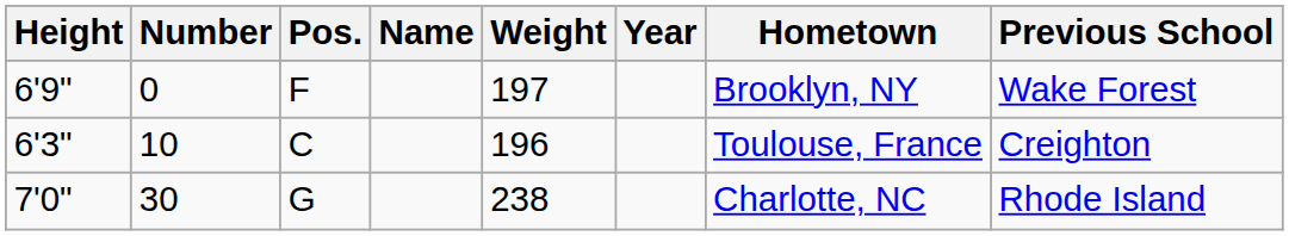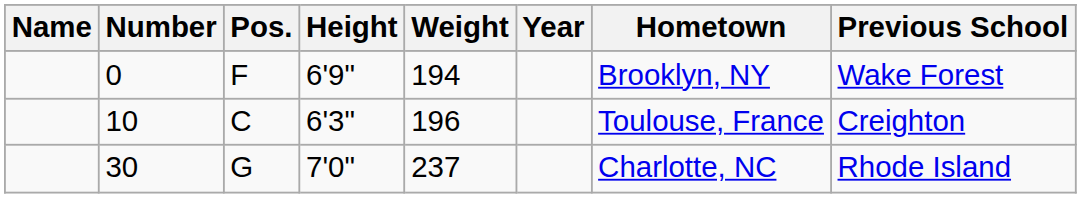 <table class="wikitable sortable">
 <tr>
-<th>Height</th>
+<th>Name</th>
 <th>Number</th>
 <th>Pos.</th>
-<th>Name</th>
+<th>Height</th>
 <th>Weight</th>
 <th>Year</th>
 <th>Hometown</th>
 <th class="unsortable">Previous School</th>
 </tr>
 <tr>
-<td>6'9"</td>
+<td></td>
 <td>0</td>
 <td>F</td>
-<td></td>
-<td>197</td>
+<td>6'9"</td>
+<td>194</td>
 <td></td>
 <td><a href='#'>Brooklyn, NY</a></td>
 <td><a href='#'>Wake Forest</a></td>
 </tr>
 <tr>
-<td>6'3"</td>
+<td></td>
 <td>10</td>
 <td>C</td>
-<td></td>
+<td>6'3"</td>
 <td>196</td>
 <td></td>
 <td><a href='#'>Toulouse, France</a></td>
 <td><a href='#'>Creighton</a></td>
 </tr>
 <tr>
-<td>7'0"</td>
+<td></td>
 <td>30</td>
 <td>G</td>
-<td></td>
-<td>238</td>
+<td>7'0"</td>
+<td>237</td>
 <td></td>
 <td><a href='#'>Charlotte, NC</a></td>
 <td><a href='#'>Rhode Island</a></td>
 </tr>
 </table>
